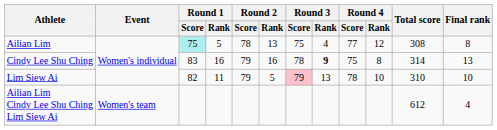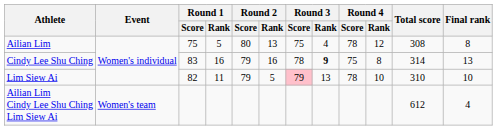 <table class=wikitable style="font-size:90%">
 <tr>
 <th rowspan=2>Athlete</th>
 <th rowspan=2>Event</th>
 <th colspan=2>Round 1</th>
 <th colspan=2>Round 2</th>
 <th colspan=2>Round 3</th>
 <th colspan=2>Round 4</th>
 <th rowspan=2>Total score</th>
 <th rowspan=2>Final rank</th>
 </tr>
 <tr style="font-size:95%">
 <th>Score</th>
 <th>Rank</th>
 <th>Score</th>
 <th>Rank</th>
 <th>Score</th>
 <th>Rank</th>
 <th>Score</th>
 <th>Rank</th>
 </tr>
 <tr align=center>
 <td align=left><a href='#'>Ailian Lim</a></td>
 <td align=left rowspan=3><a href='#'>Women's individual</a></td>
-<td style="background: paleturquoise;">75</td>
+<td>75</td>
 <td>5</td>
-<td>78</td>
+<td>80</td>
 <td>13</td>
 <td>75</td>
 <td>4</td>
-<td>77</td>
+<td>78</td>
 <td>12</td>
 <td>308</td>
 <td>8</td>
 </tr>
 <tr align=center>
 <td align=left><a href='#'>Cindy Lee Shu Ching</a></td>
 <td>83</td>
 <td>16</td>
 <td>79</td>
 <td>16</td>
 <td>78</td>
 <td><strong>9</strong></td>
 <td>75</td>
 <td>8</td>
 <td>314</td>
 <td>13</td>
 </tr>
 <tr align=center>
 <td align=left><a href='#'>Lim Siew Ai</a></td>
 <td>82</td>
 <td>11</td>
 <td>79</td>
 <td>5</td>
 <td style="background: pink;">79</td>
 <td>13</td>
 <td>78</td>
 <td>10</td>
 <td>310</td>
 <td>10</td>
 </tr>
 <tr align=center>
 <td align=left><a href='#'>Ailian Lim</a><br><a href='#'>Cindy Lee Shu Ching</a><br><a href='#'>Lim Siew Ai</a></td>
 <td align=left rowspan=3><a href='#'>Women's team</a></td>
 <td></td>
 <td></td>
 <td></td>
 <td></td>
 <td></td>
 <td></td>
 <td></td>
 <td></td>
 <td>612</td>
 <td>4</td>
 </tr>
 </table>
